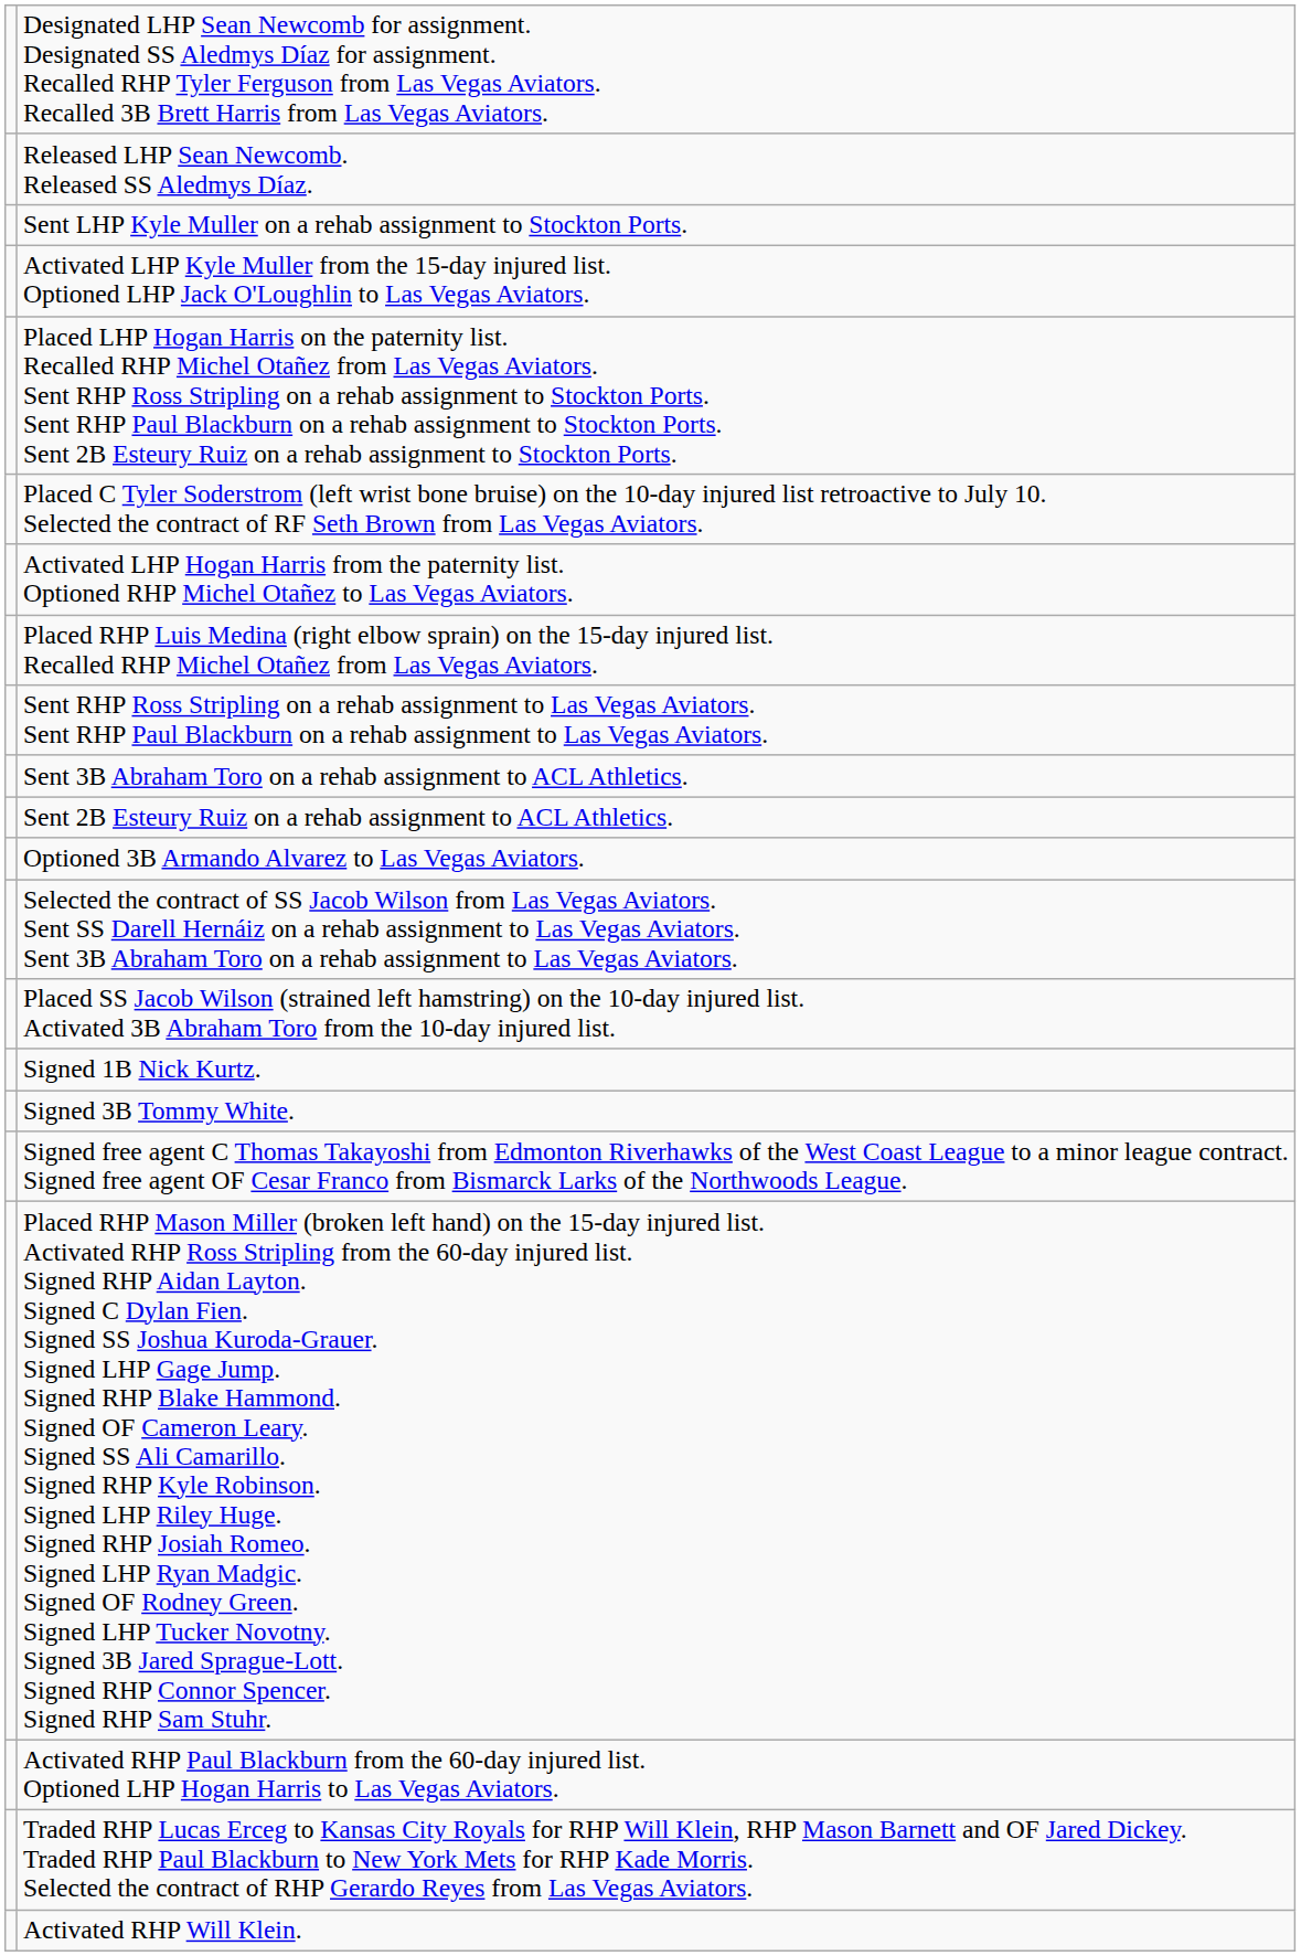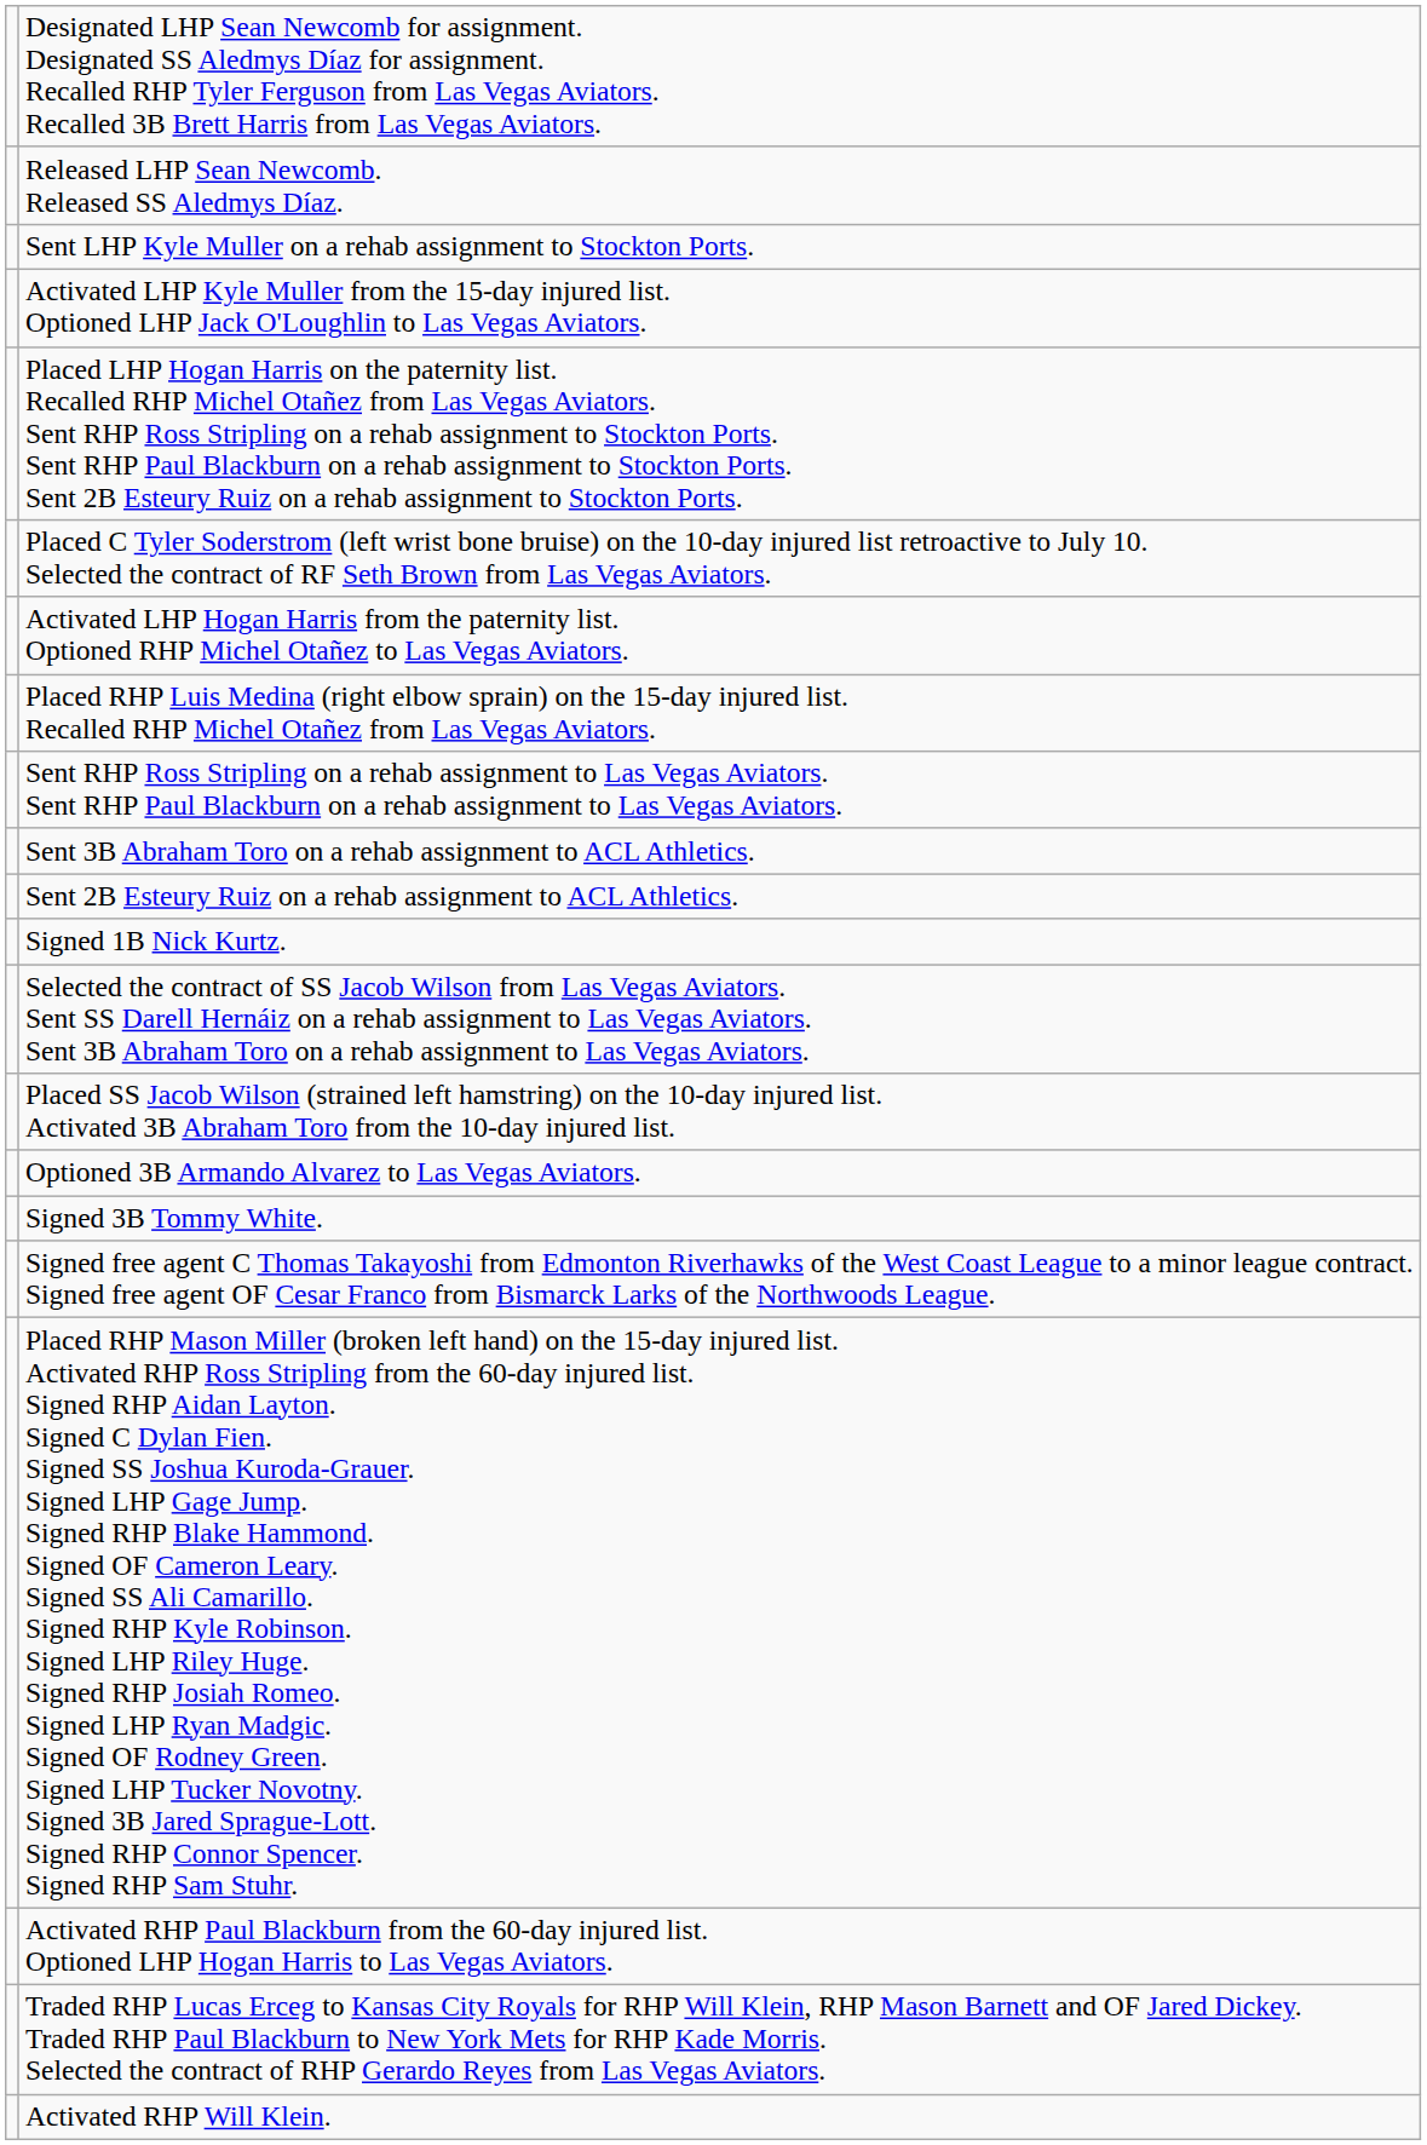 <table class="wikitable">
 <tr>
 <td></td>
 <td>Designated LHP <a href='#'>Sean Newcomb</a> for assignment. <br> Designated SS <a href='#'>Aledmys Díaz</a> for assignment. <br> Recalled RHP <a href='#'>Tyler Ferguson</a> from <a href='#'>Las Vegas Aviators</a>. <br> Recalled 3B <a href='#'>Brett Harris</a> from <a href='#'>Las Vegas Aviators</a>.</td>
 </tr>
 <tr>
 <td></td>
 <td>Released LHP <a href='#'>Sean Newcomb</a>. <br> Released SS <a href='#'>Aledmys Díaz</a>.</td>
 </tr>
 <tr>
 <td></td>
 <td>Sent LHP <a href='#'>Kyle Muller</a> on a rehab assignment to <a href='#'>Stockton Ports</a>.</td>
 </tr>
 <tr>
 <td></td>
 <td>Activated LHP <a href='#'>Kyle Muller</a> from the 15-day injured list. <br> Optioned LHP <a href='#'>Jack O'Loughlin</a> to <a href='#'>Las Vegas Aviators</a>.</td>
 </tr>
 <tr>
 <td></td>
 <td>Placed LHP <a href='#'>Hogan Harris</a> on the paternity list. <br> Recalled RHP <a href='#'>Michel Otañez</a> from <a href='#'>Las Vegas Aviators</a>. <br> Sent RHP <a href='#'>Ross Stripling</a> on a rehab assignment to <a href='#'>Stockton Ports</a>. <br> Sent RHP <a href='#'>Paul Blackburn</a> on a rehab assignment to <a href='#'>Stockton Ports</a>. <br> Sent 2B <a href='#'>Esteury Ruiz</a> on a rehab assignment to <a href='#'>Stockton Ports</a>.</td>
 </tr>
 <tr>
 <td></td>
 <td>Placed C <a href='#'>Tyler Soderstrom</a> (left wrist bone bruise) on the 10-day injured list retroactive to July 10. <br> Selected the contract of RF <a href='#'>Seth Brown</a> from <a href='#'>Las Vegas Aviators</a>.</td>
 </tr>
 <tr>
 <td></td>
 <td>Activated LHP <a href='#'>Hogan Harris</a> from the paternity list. <br> Optioned RHP <a href='#'>Michel Otañez</a> to <a href='#'>Las Vegas Aviators</a>.</td>
 </tr>
 <tr>
 <td></td>
 <td>Placed RHP <a href='#'>Luis Medina</a> (right elbow sprain) on the 15-day injured list. <br> Recalled RHP <a href='#'>Michel Otañez</a> from <a href='#'>Las Vegas Aviators</a>.</td>
 </tr>
 <tr>
 <td></td>
 <td>Sent RHP <a href='#'>Ross Stripling</a> on a rehab assignment to <a href='#'>Las Vegas Aviators</a>. <br> Sent RHP <a href='#'>Paul Blackburn</a> on a rehab assignment to <a href='#'>Las Vegas Aviators</a>.</td>
 </tr>
 <tr>
 <td></td>
 <td>Sent 3B <a href='#'>Abraham Toro</a> on a rehab assignment to <a href='#'>ACL Athletics</a>.</td>
 </tr>
 <tr>
 <td></td>
 <td>Sent 2B <a href='#'>Esteury Ruiz</a> on a rehab assignment to <a href='#'>ACL Athletics</a>.</td>
 </tr>
 <tr>
 <td></td>
-<td>Optioned 3B <a href='#'>Armando Alvarez</a> to <a href='#'>Las Vegas Aviators</a>.</td>
+<td>Signed 1B <a href='#'>Nick Kurtz</a>.</td>
 </tr>
 <tr>
 <td></td>
 <td>Selected the contract of SS <a href='#'>Jacob Wilson</a> from <a href='#'>Las Vegas Aviators</a>. <br> Sent SS <a href='#'>Darell Hernáiz</a> on a rehab assignment to <a href='#'>Las Vegas Aviators</a>. <br> Sent 3B <a href='#'>Abraham Toro</a> on a rehab assignment to <a href='#'>Las Vegas Aviators</a>.</td>
 </tr>
 <tr>
 <td></td>
 <td>Placed SS <a href='#'>Jacob Wilson</a> (strained left hamstring) on the 10-day injured list. <br> Activated 3B <a href='#'>Abraham Toro</a> from the 10-day injured list.</td>
 </tr>
 <tr>
 <td></td>
-<td>Signed 1B <a href='#'>Nick Kurtz</a>.</td>
+<td>Optioned 3B <a href='#'>Armando Alvarez</a> to <a href='#'>Las Vegas Aviators</a>.</td>
 </tr>
 <tr>
 <td></td>
 <td>Signed 3B <a href='#'>Tommy White</a>.</td>
 </tr>
 <tr>
 <td></td>
 <td>Signed free agent C <a href='#'>Thomas Takayoshi</a> from <a href='#'>Edmonton Riverhawks</a> of the <a href='#'>West Coast League</a> to a minor league contract. <br> Signed free agent OF <a href='#'>Cesar Franco</a> from <a href='#'>Bismarck Larks</a> of the <a href='#'>Northwoods League</a>.</td>
 </tr>
 <tr>
 <td></td>
 <td>Placed RHP <a href='#'>Mason Miller</a> (broken left hand) on the 15-day injured list. <br> Activated RHP <a href='#'>Ross Stripling</a> from the 60-day injured list. <br>  Signed RHP <a href='#'>Aidan Layton</a>. <br> Signed C <a href='#'>Dylan Fien</a>. <br> Signed SS <a href='#'>Joshua Kuroda-Grauer</a>. <br> Signed LHP <a href='#'>Gage Jump</a>. <br> Signed RHP <a href='#'>Blake Hammond</a>. <br> Signed OF <a href='#'>Cameron Leary</a>. <br> Signed SS <a href='#'>Ali Camarillo</a>. <br> Signed RHP <a href='#'>Kyle Robinson</a>. <br> Signed LHP <a href='#'>Riley Huge</a>. <br> Signed RHP <a href='#'>Josiah Romeo</a>. <br> Signed LHP <a href='#'>Ryan Madgic</a>. <br> Signed OF <a href='#'>Rodney Green</a>. <br> Signed LHP <a href='#'>Tucker Novotny</a>. <br> Signed 3B <a href='#'>Jared Sprague-Lott</a>. <br> Signed RHP <a href='#'>Connor Spencer</a>. <br> Signed RHP <a href='#'>Sam Stuhr</a>.</td>
 </tr>
 <tr>
 <td></td>
 <td>Activated RHP <a href='#'>Paul Blackburn</a> from the 60-day injured list. <br> Optioned LHP <a href='#'>Hogan Harris</a> to <a href='#'>Las Vegas Aviators</a>.</td>
 </tr>
 <tr>
 <td></td>
 <td>Traded RHP <a href='#'>Lucas Erceg</a> to <a href='#'>Kansas City Royals</a> for RHP <a href='#'>Will Klein</a>, RHP <a href='#'>Mason Barnett</a> and OF <a href='#'>Jared Dickey</a>. <br> Traded RHP <a href='#'>Paul Blackburn</a> to <a href='#'>New York Mets</a> for RHP <a href='#'>Kade Morris</a>. <br> Selected the contract of RHP <a href='#'>Gerardo Reyes</a> from <a href='#'>Las Vegas Aviators</a>.</td>
 </tr>
 <tr>
 <td></td>
 <td>Activated RHP <a href='#'>Will Klein</a>.</td>
 </tr>
 </table>
